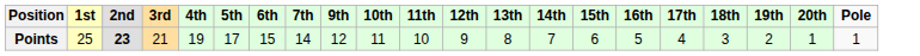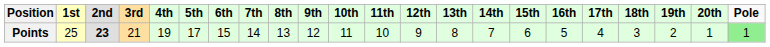 <table class="wikitable" style="text-align:center">
 <tr>
 <th>Position</th>
 <td style="background:#FFFFBF;"> <strong>1st</strong> </td>
 <td style="background:#DFDFDF;"> <strong>2nd</strong> </td>
 <td style="background:#FFDF9F;"> <strong>3rd</strong> </td>
 <td style="background:#DFFFDF;"> <strong>4th</strong> </td>
 <td style="background:#DFFFDF;"> <strong>5th</strong> </td>
 <td style="background:#DFFFDF;"> <strong>6th</strong> </td>
 <td style="background:#DFFFDF;"> <strong>7th</strong> </td>
+<td style="background:#DFFFDF;"> <strong>8th</strong> </td>
 <td style="background:#DFFFDF;"> <strong>9th</strong> </td>
 <td style="background:#DFFFDF;"> <strong>10th</strong> </td>
 <td style="background:#DFFFDF;"> <strong>11th</strong> </td>
 <td style="background:#DFFFDF;"> <strong>12th</strong> </td>
 <td style="background:#DFFFDF;"> <strong>13th</strong> </td>
 <td style="background:#DFFFDF;"> <strong>14th</strong> </td>
 <td style="background:#DFFFDF;"> <strong>15th</strong> </td>
 <td style="background:#DFFFDF;"> <strong>16th</strong> </td>
 <td style="background:#DFFFDF;"> <strong>17th</strong> </td>
 <td style="background:#DFFFDF;"> <strong>18th</strong> </td>
 <td style="background:#DFFFDF;"> <strong>19th</strong> </td>
 <td style="background:#DFFFDF;"> <strong>20th</strong> </td>
 <td> <strong>Pole</strong> </td>
 </tr>
 <tr>
 <th>Points</th>
 <td style="background:#FFFFBF;">25</td>
 <td style="background:#DFDFDF;"><strong>23</strong></td>
 <td style="background:#FFDF9F;">21</td>
 <td style="background:#DFFFDF;">19</td>
 <td style="background:#DFFFDF;">17</td>
 <td style="background:#DFFFDF;">15</td>
 <td style="background:#DFFFDF;">14</td>
+<td style="background:#DFFFDF;">13</td>
 <td style="background:#DFFFDF;">12</td>
 <td style="background:#DFFFDF;">11</td>
 <td style="background:#DFFFDF;">10</td>
 <td style="background:#DFFFDF;">9</td>
 <td style="background:#DFFFDF;">8</td>
 <td style="background:#DFFFDF;">7</td>
 <td style="background:#DFFFDF;">6</td>
 <td style="background:#DFFFDF;">5</td>
 <td style="background:#DFFFDF;">4</td>
 <td style="background:#DFFFDF;">3</td>
 <td style="background:#DFFFDF;">2</td>
 <td style="background:#DFFFDF;">1</td>
-<td>1</td>
+<td style="background: lightgreen;">1</td>
 </tr>
 </table>
